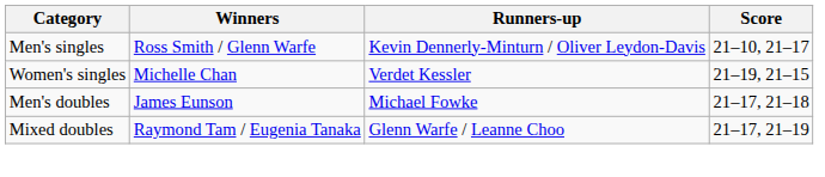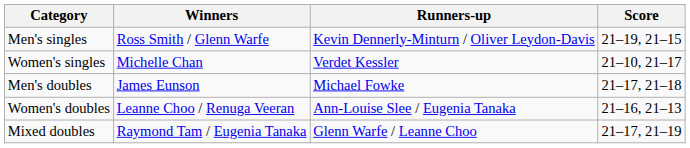 <table class=wikitable style="white-space:nowrap;">
 <tr>
 <th>Category</th>
 <th>Winners</th>
 <th>Runners-up</th>
 <th>Score</th>
 </tr>
 <tr>
 <td>Men's singles</td>
 <td> <a href='#'>Ross Smith</a> / <a href='#'>Glenn Warfe</a></td>
 <td> <a href='#'>Kevin Dennerly-Minturn</a> / <a href='#'>Oliver Leydon-Davis</a></td>
-<td>21–10, 21–17</td>
+<td>21–19, 21–15</td>
 </tr>
 <tr>
 <td>Women's singles</td>
 <td> <a href='#'>Michelle Chan</a></td>
 <td> <a href='#'>Verdet Kessler</a></td>
-<td>21–19, 21–15</td>
+<td>21–10, 21–17</td>
 </tr>
 <tr>
 <td>Men's doubles</td>
 <td> <a href='#'>James Eunson</a></td>
 <td> <a href='#'>Michael Fowke</a></td>
 <td>21–17, 21–18</td>
 </tr>
 <tr>
+<td>Women's doubles</td>
+<td> <a href='#'>Leanne Choo</a> / <a href='#'>Renuga Veeran</a></td>
+<td> <a href='#'>Ann-Louise Slee</a> / <a href='#'>Eugenia Tanaka</a></td>
+<td>21–16, 21–13</td>
+</tr>
+<tr>
 <td>Mixed doubles</td>
 <td> <a href='#'>Raymond Tam</a> / <a href='#'>Eugenia Tanaka</a></td>
 <td> <a href='#'>Glenn Warfe</a> / <a href='#'>Leanne Choo</a></td>
 <td>21–17, 21–19</td>
 </tr>
 </table>
